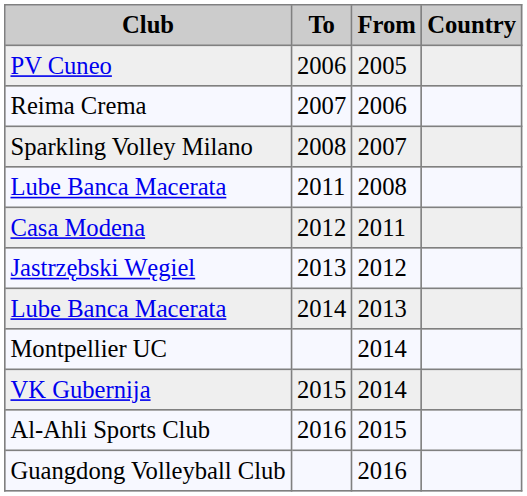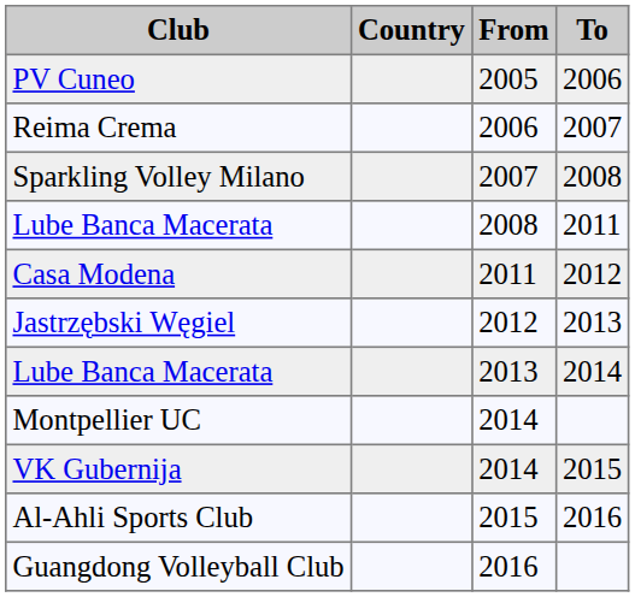 <table bgcolor="#f7f8ff" cellpadding="3" cellspacing="0" border="1" style="font-size: 95%; border: gray solid 1px; border-collapse: collapse;">
 <tr bgcolor="#CCCCCC">
 <td align="center"><strong>Club</strong></td>
+<td align="center"><strong>Country</strong></td>
+<td align="center"><strong>From</strong></td>
 <td align="center"><strong>To</strong></td>
-<td align="center"><strong>From</strong></td>
-<td align="center"><strong>Country</strong></td>
 </tr>
 <tr bgcolor="#EFEFEF" align=left>
 <td><a href='#'>PV Cuneo</a></td>
+<td></td>
+<td>2005</td>
 <td>2006</td>
-<td>2005</td>
-<td></td>
 </tr>
 <tr align="left">
 <td>Reima Crema</td>
+<td></td>
+<td>2006</td>
 <td>2007</td>
-<td>2006</td>
-<td></td>
 </tr>
 <tr bgcolor="#EFEFEF" align=left>
 <td>Sparkling Volley Milano</td>
+<td></td>
+<td>2007</td>
 <td>2008</td>
-<td>2007</td>
-<td></td>
 </tr>
 <tr align="left">
 <td><a href='#'>Lube Banca Macerata</a></td>
+<td></td>
+<td>2008</td>
 <td>2011</td>
-<td>2008</td>
-<td></td>
 </tr>
 <tr bgcolor="#EFEFEF" align=left>
 <td><a href='#'>Casa Modena</a></td>
+<td></td>
+<td>2011</td>
 <td>2012</td>
-<td>2011</td>
-<td></td>
 </tr>
 <tr align="left">
 <td><a href='#'>Jastrzębski Węgiel</a></td>
+<td></td>
+<td>2012</td>
 <td>2013</td>
-<td>2012</td>
-<td></td>
 </tr>
 <tr bgcolor="#EFEFEF" align=left>
 <td><a href='#'>Lube Banca Macerata</a></td>
+<td></td>
+<td>2013</td>
 <td>2014</td>
-<td>2013</td>
-<td></td>
 </tr>
 <tr align="left">
 <td>Montpellier UC</td>
 <td></td>
 <td>2014</td>
 <td></td>
 </tr>
 <tr bgcolor="#EFEFEF" align=left>
 <td><a href='#'>VK Gubernija</a></td>
+<td></td>
+<td>2014</td>
 <td>2015</td>
-<td>2014</td>
-<td></td>
 </tr>
 <tr align="left">
 <td>Al-Ahli Sports Club</td>
+<td></td>
+<td>2015</td>
 <td>2016</td>
-<td>2015</td>
-<td></td>
 </tr>
 <tr align="left">
 <td>Guangdong Volleyball Club</td>
 <td></td>
 <td>2016</td>
 <td></td>
 </tr>
 </table>
